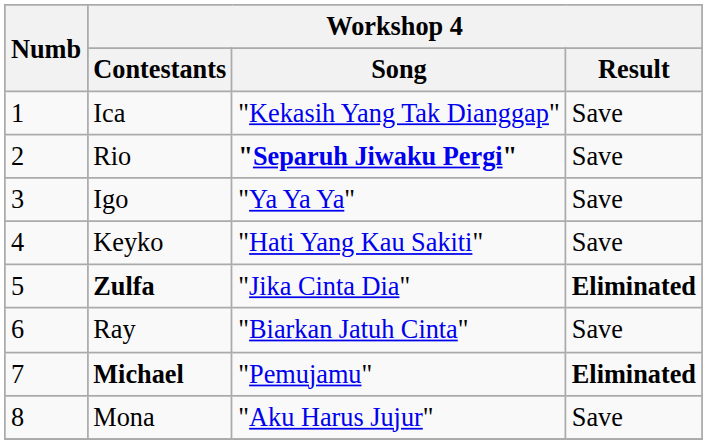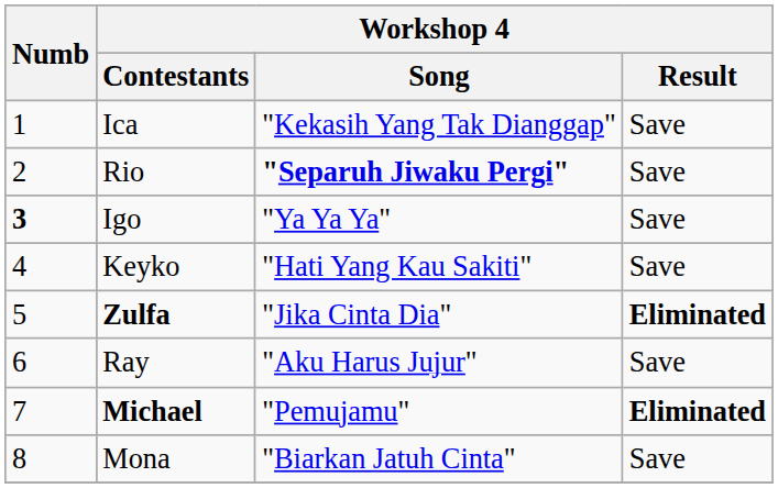 <table class="wikitable" style="font-size:95%;">
 <tr>
 <th rowspan="2">Numb</th>
 <th colspan="3">Workshop 4</th>
 </tr>
 <tr>
 <th>Contestants</th>
 <th>Song </th>
 <th>Result</th>
 </tr>
 <tr>
 <td>1</td>
 <td>Ica</td>
 <td>"<a href='#'>Kekasih Yang Tak Dianggap</a>" </td>
 <td>Save</td>
 </tr>
 <tr>
 <td>2</td>
 <td>Rio</td>
 <td><strong>"<a href='#'>Separuh Jiwaku Pergi</a>" </strong></td>
 <td>Save</td>
 </tr>
 <tr>
-<td>3</td>
+<td><strong>3</strong></td>
 <td>Igo</td>
 <td>"<a href='#'>Ya Ya Ya</a>" </td>
 <td>Save</td>
 </tr>
 <tr>
 <td>4</td>
 <td>Keyko</td>
 <td>"<a href='#'>Hati Yang Kau Sakiti</a>" </td>
 <td>Save</td>
 </tr>
 <tr>
 <td>5</td>
 <td><strong>Zulfa</strong></td>
 <td>"<a href='#'>Jika Cinta Dia</a>" </td>
 <td><strong>Eliminated</strong></td>
 </tr>
 <tr>
 <td>6</td>
 <td>Ray</td>
-<td>"<a href='#'>Biarkan Jatuh Cinta</a>" </td>
+<td>"<a href='#'>Aku Harus Jujur</a>" </td>
 <td>Save</td>
 </tr>
 <tr>
 <td>7</td>
 <td><strong>Michael</strong></td>
 <td>"<a href='#'>Pemujamu</a>" </td>
 <td><strong>Eliminated</strong></td>
 </tr>
 <tr>
 <td>8</td>
 <td>Mona</td>
-<td>"<a href='#'>Aku Harus Jujur</a>" </td>
+<td>"<a href='#'>Biarkan Jatuh Cinta</a>" </td>
 <td>Save</td>
 </tr>
 <tr>
 </tr>
 </table>
